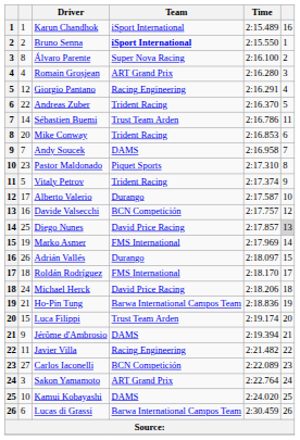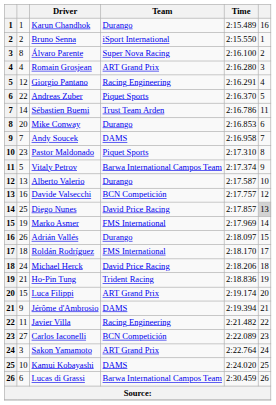 <table class="wikitable" style="font-size:85%">
 <tr>
 <th></th>
 <th></th>
 <th>Driver</th>
 <th>Team</th>
 <th>Time</th>
 <th></th>
 </tr>
 <tr>
 <th>1</th>
 <td>1</td>
 <td> <a href='#'>Karun Chandhok</a></td>
-<td><a href='#'>iSport International</a></td>
+<td><a href='#'>Durango</a></td>
 <td>2:15.489</td>
 <td>16</td>
 </tr>
 <tr>
 <th>2</th>
 <td>2</td>
 <td> <a href='#'>Bruno Senna</a></td>
-<td><strong><a href='#'>iSport International</a></strong></td>
+<td><a href='#'>iSport International</a></td>
 <td>2:15.550</td>
 <td>1</td>
 </tr>
 <tr>
 <th>3</th>
 <td>8</td>
 <td> <a href='#'>Álvaro Parente</a></td>
 <td><a href='#'>Super Nova Racing</a></td>
 <td>2:16.100</td>
 <td>2</td>
 </tr>
 <tr>
 <th>4</th>
 <td>4</td>
 <td> <a href='#'>Romain Grosjean</a></td>
 <td><a href='#'>ART Grand Prix</a></td>
 <td>2:16.280</td>
 <td>3</td>
 </tr>
 <tr>
 <th>5</th>
 <td>12</td>
 <td> <a href='#'>Giorgio Pantano</a></td>
 <td><a href='#'>Racing Engineering</a></td>
 <td>2:16.291</td>
 <td>4</td>
 </tr>
 <tr>
 <th>6</th>
 <td>22</td>
 <td> <a href='#'>Andreas Zuber</a></td>
-<td><a href='#'>Trident Racing</a></td>
+<td><a href='#'>Piquet Sports</a></td>
 <td>2:16.370</td>
 <td>5</td>
 </tr>
 <tr>
 <th>7</th>
 <td>14</td>
 <td> <a href='#'>Sébastien Buemi</a></td>
 <td><a href='#'>Trust Team Arden</a></td>
 <td>2:16.786</td>
 <td>11</td>
 </tr>
 <tr>
 <th>8</th>
 <td>20</td>
 <td> <a href='#'>Mike Conway</a></td>
-<td><a href='#'>Trident Racing</a></td>
+<td><a href='#'>Durango</a></td>
 <td>2:16.853</td>
 <td>6</td>
 </tr>
 <tr>
 <th>9</th>
 <td>7</td>
 <td> <a href='#'>Andy Soucek</a></td>
 <td><a href='#'>DAMS</a></td>
 <td>2:16.958</td>
 <td>7</td>
 </tr>
 <tr>
 <th>10</th>
 <td>23</td>
 <td> <a href='#'>Pastor Maldonado</a></td>
 <td><a href='#'>Piquet Sports</a></td>
 <td>2:17.310</td>
 <td>8</td>
 </tr>
 <tr>
 <th>11</th>
 <td>5</td>
 <td> <a href='#'>Vitaly Petrov</a></td>
-<td><a href='#'>Trident Racing</a></td>
+<td><a href='#'>Barwa International Campos Team</a></td>
 <td>2:17.374</td>
 <td>9</td>
 </tr>
 <tr>
 <th>12</th>
-<td>17</td>
+<td>13</td>
 <td> <a href='#'>Alberto Valerio</a></td>
 <td><a href='#'>Durango</a></td>
 <td>2:17.587</td>
 <td>10</td>
 </tr>
 <tr>
 <th>13</th>
 <td>16</td>
 <td> <a href='#'>Davide Valsecchi</a></td>
 <td><a href='#'>BCN Competición</a></td>
 <td>2:17.757</td>
 <td>12</td>
 </tr>
 <tr>
 <th>14</th>
 <td>25</td>
 <td> <a href='#'>Diego Nunes</a></td>
 <td><a href='#'>David Price Racing</a></td>
 <td>2:17.857</td>
 <td style="background: lightgrey;">13</td>
 </tr>
 <tr>
 <th>15</th>
 <td>19</td>
 <td> <a href='#'>Marko Asmer</a></td>
 <td><a href='#'>FMS International</a></td>
 <td>2:17.969</td>
 <td>14</td>
 </tr>
 <tr>
 <th>16</th>
 <td>26</td>
 <td> <a href='#'>Adrián Vallés</a></td>
 <td><a href='#'>Durango</a></td>
 <td>2:18.097</td>
 <td>15</td>
 </tr>
 <tr>
 <th>17</th>
 <td>18</td>
 <td> <a href='#'>Roldán Rodríguez</a></td>
 <td><a href='#'>FMS International</a></td>
 <td>2:18.170</td>
 <td>17</td>
 </tr>
 <tr>
 <th>18</th>
 <td>24</td>
 <td> <a href='#'>Michael Herck</a></td>
 <td><a href='#'>David Price Racing</a></td>
 <td>2:18.206</td>
 <td>18</td>
 </tr>
 <tr>
 <th>19</th>
 <td>21</td>
 <td> <a href='#'>Ho-Pin Tung</a></td>
-<td><a href='#'>Barwa International Campos Team</a></td>
+<td><a href='#'>Trident Racing</a></td>
 <td>2:18.836</td>
 <td>19</td>
 </tr>
 <tr>
 <th>20</th>
 <td>15</td>
 <td> <a href='#'>Luca Filippi</a></td>
-<td><a href='#'>Trust Team Arden</a></td>
+<td><a href='#'>ART Grand Prix</a></td>
 <td>2:19.174</td>
 <td>20</td>
 </tr>
 <tr>
 <th>21</th>
 <td>9</td>
 <td> <a href='#'>Jérôme d'Ambrosio</a></td>
 <td><a href='#'>DAMS</a></td>
 <td>2:19.394</td>
 <td>21</td>
 </tr>
 <tr>
 <th>22</th>
 <td>11</td>
 <td> <a href='#'>Javier Villa</a></td>
 <td><a href='#'>Racing Engineering</a></td>
 <td>2:21.482</td>
 <td>22</td>
 </tr>
 <tr>
 <th>23</th>
 <td>27</td>
 <td> <a href='#'>Carlos Iaconelli</a></td>
 <td><a href='#'>BCN Competición</a></td>
 <td>2:22.089</td>
 <td>23</td>
 </tr>
 <tr>
 <th>24</th>
 <td>3</td>
 <td> <a href='#'>Sakon Yamamoto</a></td>
 <td><a href='#'>ART Grand Prix</a></td>
 <td>2:22.764</td>
 <td>24</td>
 </tr>
 <tr>
 <th>25</th>
 <td>10</td>
 <td> <a href='#'>Kamui Kobayashi</a></td>
 <td><a href='#'>DAMS</a></td>
 <td>2:24.020</td>
 <td>25</td>
 </tr>
 <tr>
 <th>26</th>
 <td>6</td>
 <td> <a href='#'>Lucas di Grassi</a></td>
 <td><a href='#'>Barwa International Campos Team</a></td>
 <td>2:30.459</td>
 <td>26</td>
 </tr>
 <tr>
 <th colspan="6">Source:</th>
 </tr>
 <tr>
 </tr>
 </table>
